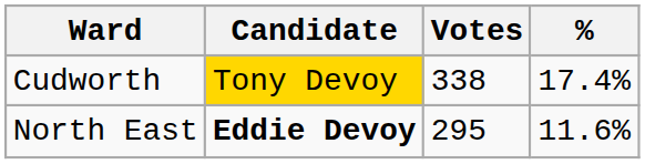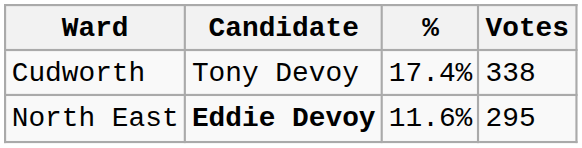 <table class="wikitable">
 <tr>
 <th>Ward</th>
 <th>Candidate</th>
+<th>%</th>
 <th>Votes</th>
-<th>%</th>
 </tr>
 <tr>
 <td>Cudworth</td>
-<td style="background: gold;">Tony Devoy</td>
+<td>Tony Devoy</td>
+<td>17.4%</td>
 <td>338</td>
-<td>17.4%</td>
 </tr>
 <tr>
 <td>North East</td>
 <td><strong>Eddie Devoy</strong></td>
+<td>11.6%</td>
 <td>295</td>
-<td>11.6%</td>
 </tr>
 </table>
